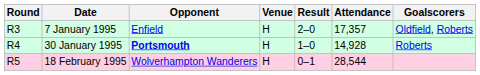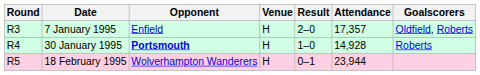 <table class="wikitable">
 <tr>
 <th>Round</th>
 <th>Date</th>
 <th>Opponent</th>
 <th>Venue</th>
 <th>Result</th>
 <th>Attendance</th>
 <th>Goalscorers</th>
 </tr>
 <tr style="background-color: #d0ffe3;">
 <td>R3</td>
 <td>7 January 1995</td>
 <td><a href='#'>Enfield</a></td>
 <td>H</td>
 <td>2–0</td>
 <td>17,357</td>
 <td><a href='#'>Oldfield</a>, <a href='#'>Roberts</a></td>
 </tr>
 <tr style="background-color: #d0ffe3;">
 <td>R4</td>
 <td>30 January 1995</td>
 <td><strong><a href='#'>Portsmouth</a></strong></td>
 <td>H</td>
 <td>1–0</td>
 <td>14,928</td>
 <td><a href='#'>Roberts</a></td>
 </tr>
 <tr style="background-color: #ffd0e3;">
 <td>R5</td>
 <td>18 February 1995</td>
 <td><a href='#'>Wolverhampton Wanderers</a></td>
 <td>H</td>
 <td>0–1</td>
-<td>28,544</td>
+<td>23,944</td>
 <td></td>
 </tr>
 </table>
